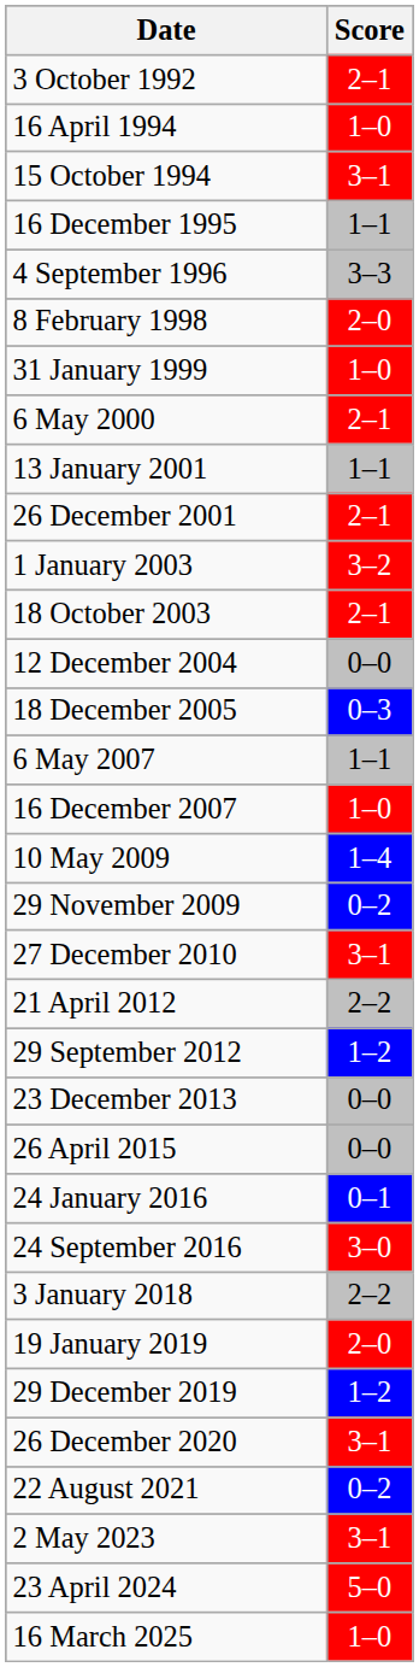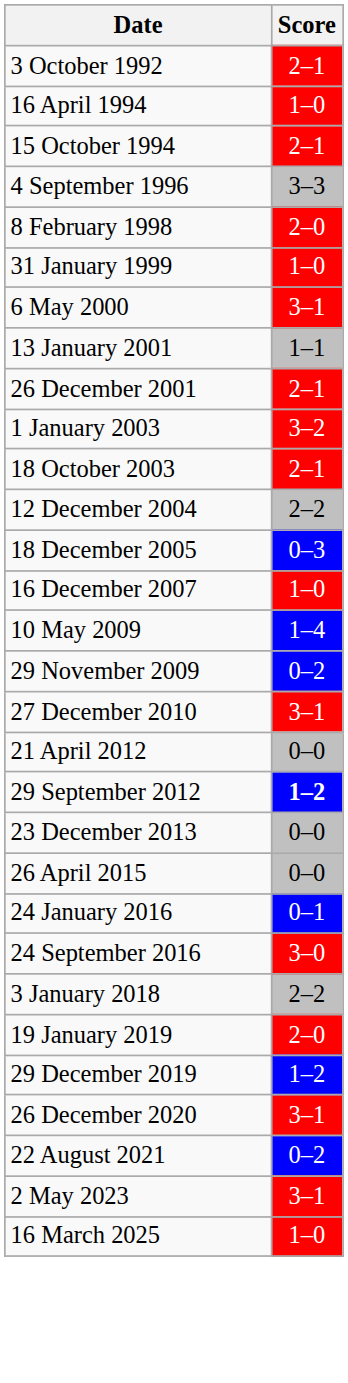 <table class="wikitable" style="font-size:90%">
 <tr>
 <th width="150">Date</th>
 <th width="35">Score</th>
 </tr>
 <tr>
 <td>3 October 1992</td>
 <td align="center" style="background:#FF0000; color:#fff">2–1</td>
 </tr>
 <tr>
 <td>16 April 1994</td>
 <td align="center" style="background:#FF0000; color:#fff">1–0</td>
 </tr>
 <tr>
 <td>15 October 1994</td>
-<td align="center" style="background:#FF0000; color:#fff">3–1</td>
-</tr>
-<tr>
-<td>16 December 1995</td>
-<td align="center" style="background:silver; color:#000000">1–1</td>
+<td align="center" style="background:#FF0000; color:#fff">2–1</td>
 </tr>
 <tr>
 <td>4 September 1996</td>
 <td align="center" style="background:silver; color:#000000">3–3</td>
 </tr>
 <tr>
 <td>8 February 1998</td>
 <td align="center" style="background:#FF0000; color:#fff">2–0</td>
 </tr>
 <tr>
 <td>31 January 1999</td>
 <td align="center" style="background:#FF0000; color:#fff">1–0</td>
 </tr>
 <tr>
 <td>6 May 2000</td>
-<td align="center" style="background:#FF0000; color:#fff">2–1</td>
+<td align="center" style="background:#FF0000; color:#fff">3–1</td>
 </tr>
 <tr>
 <td>13 January 2001</td>
 <td align="center" style="background:silver; color:#000000">1–1</td>
 </tr>
 <tr>
 <td>26 December 2001</td>
 <td align="center" style="background:#FF0000; color:#fff">2–1</td>
 </tr>
 <tr>
 <td>1 January 2003</td>
 <td align="center" style="background:#FF0000; color:#fff">3–2</td>
 </tr>
 <tr>
 <td>18 October 2003</td>
 <td align="center" style="background:#FF0000; color:#fff">2–1</td>
 </tr>
 <tr>
 <td>12 December 2004</td>
-<td align="center" style="background:silver; color:#000000">0–0</td>
+<td align="center" style="background:silver; color:#000000">2–2</td>
 </tr>
 <tr>
 <td>18 December 2005</td>
 <td align="center" style="background:blue; color:#fff">0–3</td>
-</tr>
-<tr>
-<td>6 May 2007</td>
-<td align="center" style="background:silver; color:#000000">1–1</td>
 </tr>
 <tr>
 <td>16 December 2007</td>
 <td align="center" style="background:#FF0000; color:#fff">1–0</td>
 </tr>
 <tr>
 <td>10 May 2009</td>
 <td align="center" style="background:blue; color:#fff">1–4</td>
 </tr>
 <tr>
 <td>29 November 2009</td>
 <td align="center" style="background:blue; color:#fff">0–2</td>
 </tr>
 <tr>
 <td>27 December 2010</td>
 <td align="center" style="background:#FF0000; color:#fff">3–1</td>
 </tr>
 <tr>
 <td>21 April 2012</td>
-<td align="center" style="background:silver; color:#000000">2–2</td>
+<td align="center" style="background:silver; color:#000000">0–0</td>
 </tr>
 <tr>
 <td>29 September 2012</td>
-<td align="center" style="background:blue; color:#fff">1–2</td>
+<td align="center" style="background:blue; color:#fff"><strong>1–2</strong></td>
 </tr>
 <tr>
 <td>23 December 2013</td>
 <td align="center" style="background:silver; color:#000000">0–0</td>
 </tr>
 <tr>
 <td>26 April 2015</td>
 <td align="center" style="background:silver; color:#000000">0–0</td>
 </tr>
 <tr>
 <td>24 January 2016</td>
 <td align="center" style="background:blue; color:#fff">0–1</td>
 </tr>
 <tr>
 <td>24 September 2016</td>
 <td align="center" style="background:#FF0000; color:#fff">3–0</td>
 </tr>
 <tr>
 <td>3 January 2018</td>
 <td align="center" style="background:silver; color:#000000">2–2</td>
 </tr>
 <tr>
 <td>19 January 2019</td>
 <td align="center" style="background:#FF0000; color:#fff">2–0</td>
 </tr>
 <tr>
 <td>29 December 2019</td>
 <td align="center" style="background:blue; color:#fff">1–2</td>
 </tr>
 <tr>
 <td>26 December 2020</td>
 <td align="center" style="background:#FF0000; color:#fff">3–1</td>
 </tr>
 <tr>
 <td>22 August 2021</td>
 <td align="center" style="background:blue; color:#fff">0–2</td>
 </tr>
 <tr>
 <td>2 May 2023</td>
 <td align="center" style="background:#FF0000; color:#fff">3–1</td>
 </tr>
 <tr>
-<td>23 April 2024</td>
-<td align="center" style="background:#FF0000; color:#fff">5–0</td>
-</tr>
-<tr>
 <td>16 March 2025</td>
 <td align="center" style="background:#FF0000; color:#fff">1–0</td>
 </tr>
 </table>
